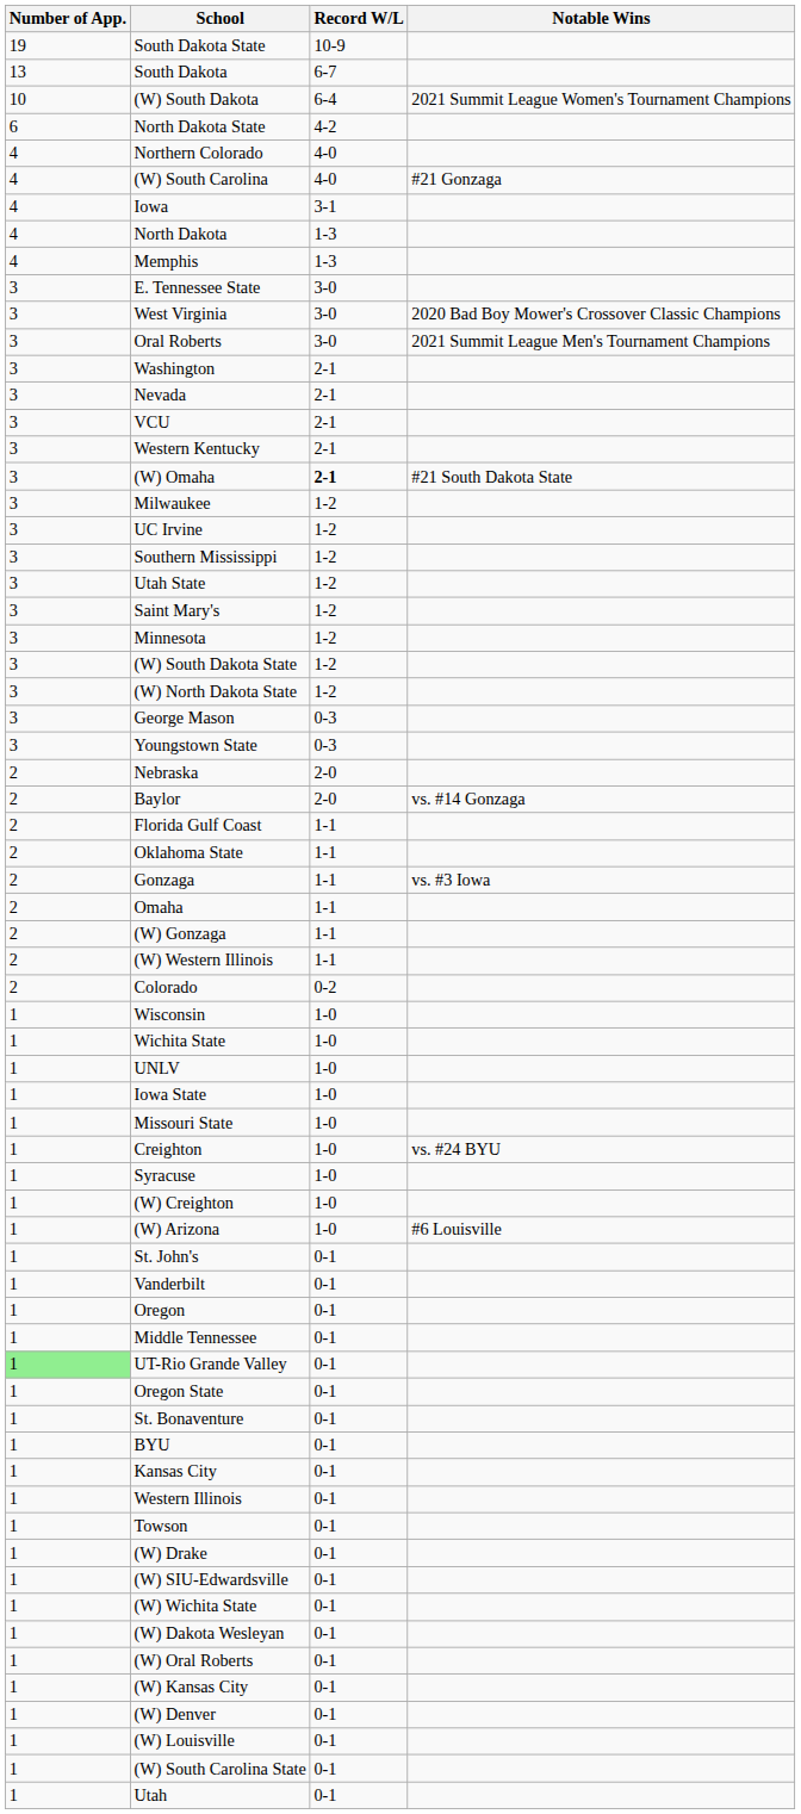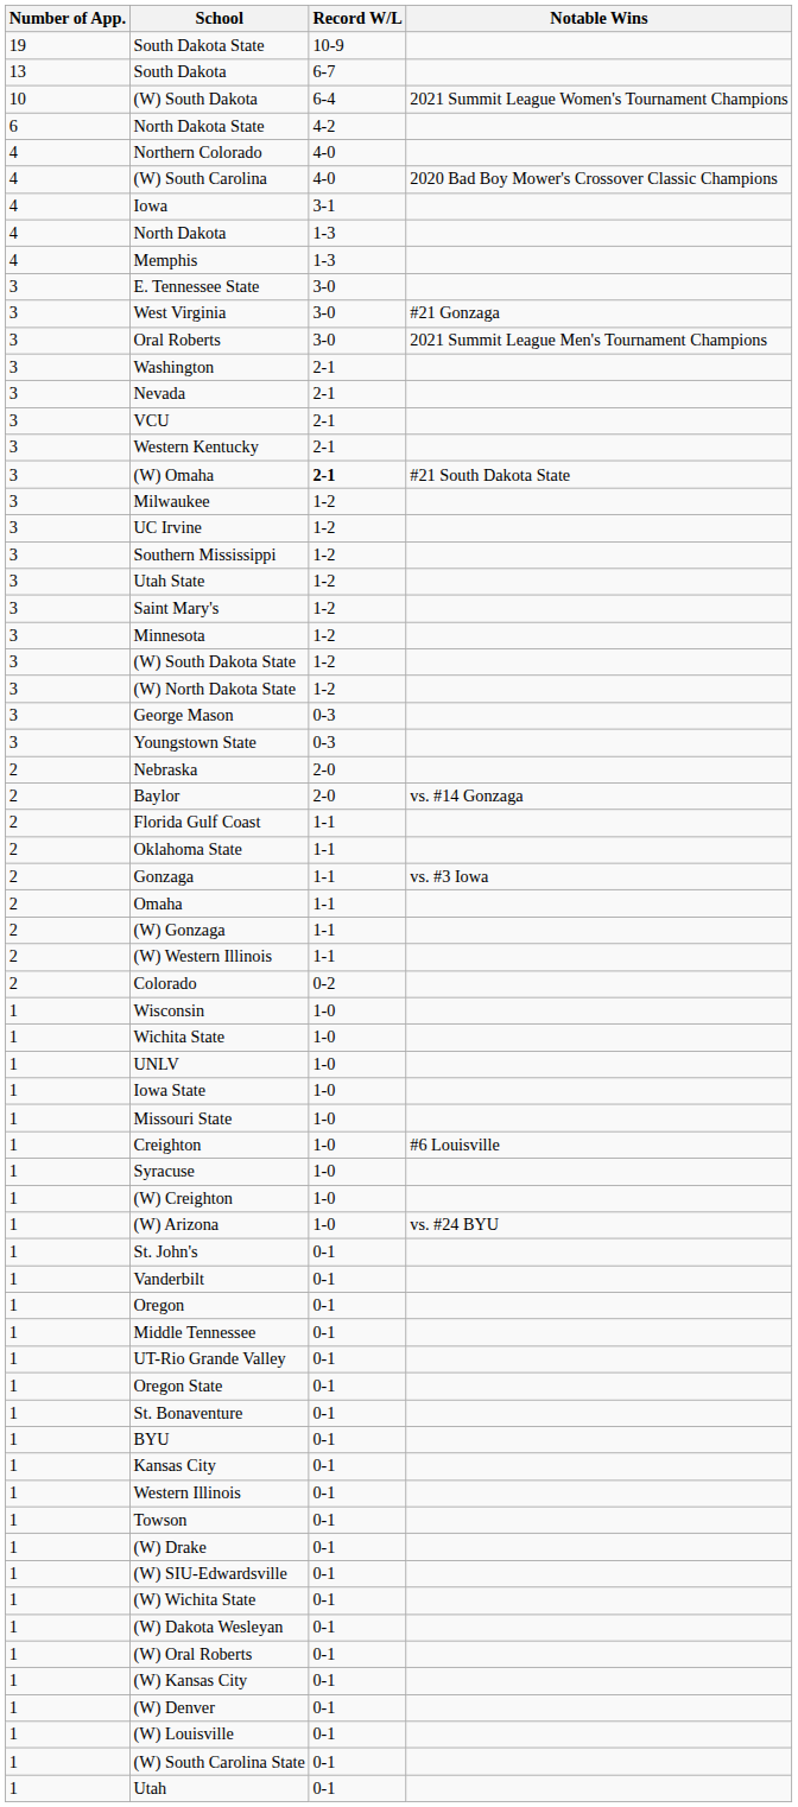 <table class="wikitable">
 <tr>
 <th>Number of App.</th>
 <th>School</th>
 <th>Record W/L</th>
 <th>Notable Wins</th>
 </tr>
 <tr>
 <td>19</td>
 <td>South Dakota State</td>
 <td>10-9</td>
 <td></td>
 </tr>
 <tr>
 <td>13</td>
 <td>South Dakota</td>
 <td>6-7</td>
 <td></td>
 </tr>
 <tr>
 <td>10</td>
 <td>(W) South Dakota</td>
 <td>6-4</td>
 <td>2021 Summit League Women's Tournament Champions</td>
 </tr>
 <tr>
 <td>6</td>
 <td>North Dakota State</td>
 <td>4-2</td>
 <td></td>
 </tr>
 <tr>
 <td>4</td>
 <td>Northern Colorado</td>
 <td>4-0</td>
 <td></td>
 </tr>
 <tr>
 <td>4</td>
 <td>(W) South Carolina</td>
 <td>4-0</td>
-<td>#21 Gonzaga</td>
+<td>2020 Bad Boy Mower's Crossover Classic Champions</td>
 </tr>
 <tr>
 <td>4</td>
 <td>Iowa</td>
 <td>3-1</td>
 <td></td>
 </tr>
 <tr>
 <td>4</td>
 <td>North Dakota</td>
 <td>1-3</td>
 <td></td>
 </tr>
 <tr>
 <td>4</td>
 <td>Memphis</td>
 <td>1-3</td>
 <td></td>
 </tr>
 <tr>
 <td>3</td>
 <td>E. Tennessee State</td>
 <td>3-0</td>
 <td></td>
 </tr>
 <tr>
 <td>3</td>
 <td>West Virginia</td>
 <td>3-0</td>
-<td>2020 Bad Boy Mower's Crossover Classic Champions</td>
+<td>#21 Gonzaga</td>
 </tr>
 <tr>
 <td>3</td>
 <td>Oral Roberts</td>
 <td>3-0</td>
 <td>2021 Summit League Men's Tournament Champions</td>
 </tr>
 <tr>
 <td>3</td>
 <td>Washington</td>
 <td>2-1</td>
 <td></td>
 </tr>
 <tr>
 <td>3</td>
 <td>Nevada</td>
 <td>2-1</td>
 <td></td>
 </tr>
 <tr>
 <td>3</td>
 <td>VCU</td>
 <td>2-1</td>
 <td></td>
 </tr>
 <tr>
 <td>3</td>
 <td>Western Kentucky</td>
 <td>2-1</td>
 <td></td>
 </tr>
 <tr>
 <td>3</td>
 <td>(W) Omaha</td>
 <td><strong>2-1</strong></td>
 <td>#21 South Dakota State</td>
 </tr>
 <tr>
 <td>3</td>
 <td>Milwaukee</td>
 <td>1-2</td>
 <td></td>
 </tr>
 <tr>
 <td>3</td>
 <td>UC Irvine</td>
 <td>1-2</td>
 <td></td>
 </tr>
 <tr>
 <td>3</td>
 <td>Southern Mississippi</td>
 <td>1-2</td>
 <td></td>
 </tr>
 <tr>
 <td>3</td>
 <td>Utah State</td>
 <td>1-2</td>
 <td></td>
 </tr>
 <tr>
 <td>3</td>
 <td>Saint Mary's</td>
 <td>1-2</td>
 <td></td>
 </tr>
 <tr>
 <td>3</td>
 <td>Minnesota</td>
 <td>1-2</td>
 <td></td>
 </tr>
 <tr>
 <td>3</td>
 <td>(W) South Dakota State</td>
 <td>1-2</td>
 <td></td>
 </tr>
 <tr>
 <td>3</td>
 <td>(W) North Dakota State</td>
 <td>1-2</td>
 <td></td>
 </tr>
 <tr>
 <td>3</td>
 <td>George Mason</td>
 <td>0-3</td>
 <td></td>
 </tr>
 <tr>
 <td>3</td>
 <td>Youngstown State</td>
 <td>0-3</td>
 <td></td>
 </tr>
 <tr>
 <td>2</td>
 <td>Nebraska</td>
 <td>2-0</td>
 <td></td>
 </tr>
 <tr>
 <td>2</td>
 <td>Baylor</td>
 <td>2-0</td>
 <td>vs. #14 Gonzaga</td>
 </tr>
 <tr>
 <td>2</td>
 <td>Florida Gulf Coast</td>
 <td>1-1</td>
 <td></td>
 </tr>
 <tr>
 <td>2</td>
 <td>Oklahoma State</td>
 <td>1-1</td>
 <td></td>
 </tr>
 <tr>
 <td>2</td>
 <td>Gonzaga</td>
 <td>1-1</td>
 <td>vs. #3 Iowa</td>
 </tr>
 <tr>
 <td>2</td>
 <td>Omaha</td>
 <td>1-1</td>
 <td></td>
 </tr>
 <tr>
 <td>2</td>
 <td>(W) Gonzaga</td>
 <td>1-1</td>
 <td></td>
 </tr>
 <tr>
 <td>2</td>
 <td>(W) Western Illinois</td>
 <td>1-1</td>
 <td></td>
 </tr>
 <tr>
 <td>2</td>
 <td>Colorado</td>
 <td>0-2</td>
 <td></td>
 </tr>
 <tr>
 <td>1</td>
 <td>Wisconsin</td>
 <td>1-0</td>
 <td></td>
 </tr>
 <tr>
 <td>1</td>
 <td>Wichita State</td>
 <td>1-0</td>
 <td></td>
 </tr>
 <tr>
 <td>1</td>
 <td>UNLV</td>
 <td>1-0</td>
 <td></td>
 </tr>
 <tr>
 <td>1</td>
 <td>Iowa State</td>
 <td>1-0</td>
 <td></td>
 </tr>
 <tr>
 <td>1</td>
 <td>Missouri State</td>
 <td>1-0</td>
 <td></td>
 </tr>
 <tr>
 <td>1</td>
 <td>Creighton</td>
 <td>1-0</td>
-<td>vs. #24 BYU</td>
+<td>#6 Louisville</td>
 </tr>
 <tr>
 <td>1</td>
 <td>Syracuse</td>
 <td>1-0</td>
 <td></td>
 </tr>
 <tr>
 <td>1</td>
 <td>(W) Creighton</td>
 <td>1-0</td>
 <td></td>
 </tr>
 <tr>
 <td>1</td>
 <td>(W) Arizona</td>
 <td>1-0</td>
-<td>#6 Louisville</td>
+<td>vs. #24 BYU</td>
 </tr>
 <tr>
 <td>1</td>
 <td>St. John's</td>
 <td>0-1</td>
 <td></td>
 </tr>
 <tr>
 <td>1</td>
 <td>Vanderbilt</td>
 <td>0-1</td>
 <td></td>
 </tr>
 <tr>
 <td>1</td>
 <td>Oregon</td>
 <td>0-1</td>
 <td></td>
 </tr>
 <tr>
 <td>1</td>
 <td>Middle Tennessee</td>
 <td>0-1</td>
 <td></td>
 </tr>
 <tr>
-<td style="background: lightgreen;">1</td>
+<td>1</td>
 <td>UT-Rio Grande Valley</td>
 <td>0-1</td>
 <td></td>
 </tr>
 <tr>
 <td>1</td>
 <td>Oregon State</td>
 <td>0-1</td>
 <td></td>
 </tr>
 <tr>
 <td>1</td>
 <td>St. Bonaventure</td>
 <td>0-1</td>
 <td></td>
 </tr>
 <tr>
 <td>1</td>
 <td>BYU</td>
 <td>0-1</td>
 <td></td>
 </tr>
 <tr>
 <td>1</td>
 <td>Kansas City</td>
 <td>0-1</td>
 <td></td>
 </tr>
 <tr>
 <td>1</td>
 <td>Western Illinois</td>
 <td>0-1</td>
 <td></td>
 </tr>
 <tr>
 <td>1</td>
 <td>Towson</td>
 <td>0-1</td>
 <td></td>
 </tr>
 <tr>
 <td>1</td>
 <td>(W) Drake</td>
 <td>0-1</td>
 <td></td>
 </tr>
 <tr>
 <td>1</td>
 <td>(W) SIU-Edwardsville</td>
 <td>0-1</td>
 <td></td>
 </tr>
 <tr>
 <td>1</td>
 <td>(W) Wichita State</td>
 <td>0-1</td>
 <td></td>
 </tr>
 <tr>
 <td>1</td>
 <td>(W) Dakota Wesleyan</td>
 <td>0-1</td>
 <td></td>
 </tr>
 <tr>
 <td>1</td>
 <td>(W) Oral Roberts</td>
 <td>0-1</td>
 <td></td>
 </tr>
 <tr>
 <td>1</td>
 <td>(W) Kansas City</td>
 <td>0-1</td>
 <td></td>
 </tr>
 <tr>
 <td>1</td>
 <td>(W) Denver</td>
 <td>0-1</td>
 <td></td>
 </tr>
 <tr>
 <td>1</td>
 <td>(W) Louisville</td>
 <td>0-1</td>
 <td></td>
 </tr>
 <tr>
 <td>1</td>
 <td>(W) South Carolina State</td>
 <td>0-1</td>
 <td></td>
 </tr>
 <tr>
 <td>1</td>
 <td>Utah</td>
 <td>0-1</td>
 <td></td>
 </tr>
 </table>
